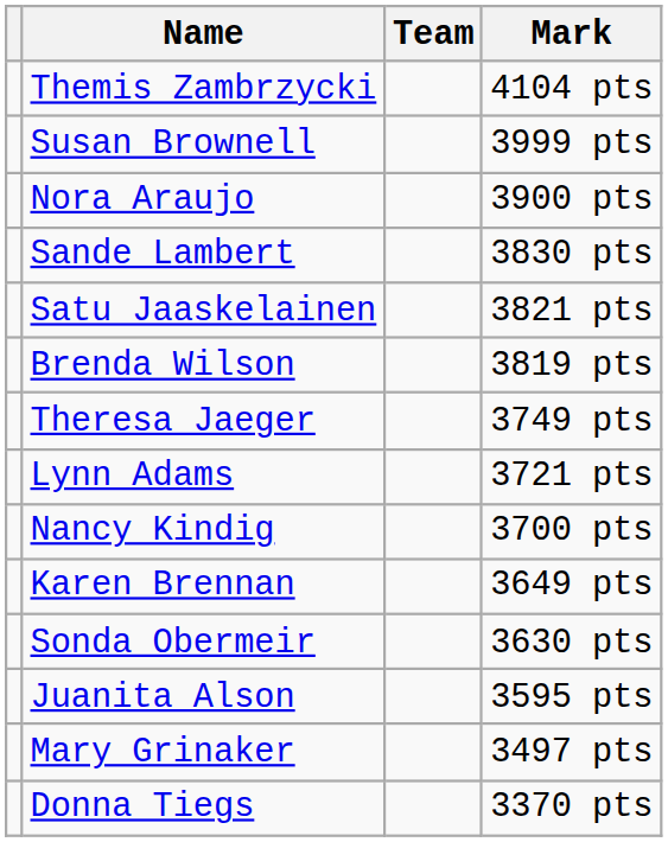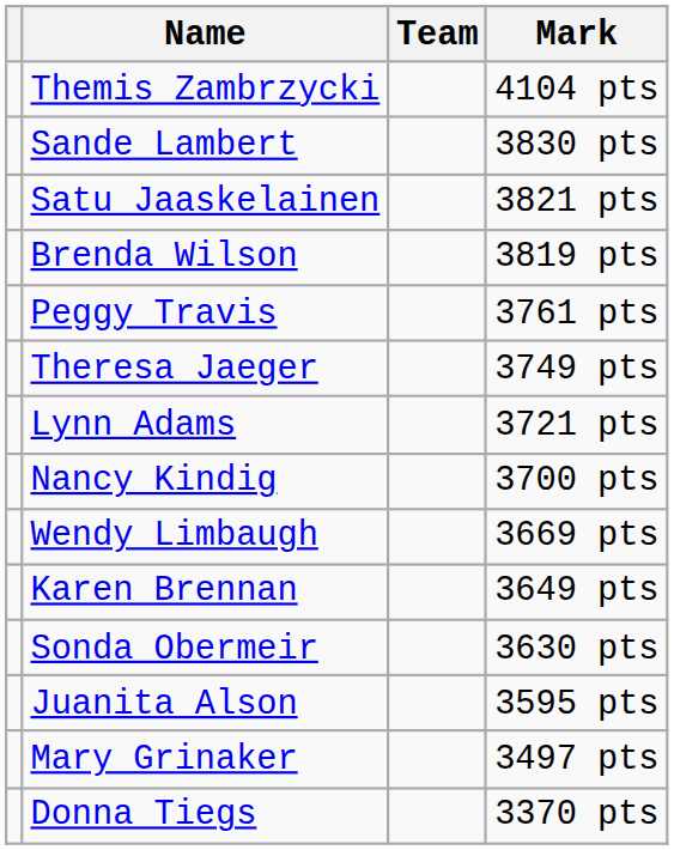 <table class=wikitable>
 <tr>
 <th></th>
 <th>Name</th>
 <th>Team</th>
 <th>Mark</th>
 </tr>
 <tr>
 <td></td>
 <td><a href='#'>Themis Zambrzycki</a></td>
 <td></td>
 <td>4104 pts</td>
-</tr>
-<tr>
-<td></td>
-<td><a href='#'>Susan Brownell</a></td>
-<td></td>
-<td>3999 pts</td>
-</tr>
-<tr>
-<td></td>
-<td><a href='#'>Nora Araujo</a></td>
-<td></td>
-<td>3900 pts</td>
 </tr>
 <tr>
 <td></td>
 <td><a href='#'>Sande Lambert</a></td>
 <td></td>
 <td>3830 pts</td>
 </tr>
 <tr>
 <td></td>
 <td><a href='#'>Satu Jaaskelainen</a></td>
 <td></td>
 <td>3821 pts</td>
 </tr>
 <tr>
 <td></td>
 <td><a href='#'>Brenda Wilson</a></td>
 <td></td>
 <td>3819 pts</td>
 </tr>
 <tr>
 <td></td>
+<td><a href='#'>Peggy Travis</a></td>
+<td></td>
+<td>3761 pts</td>
+</tr>
+<tr>
+<td></td>
 <td><a href='#'>Theresa Jaeger</a></td>
 <td></td>
 <td>3749 pts</td>
 </tr>
 <tr>
 <td></td>
 <td><a href='#'>Lynn Adams</a></td>
 <td></td>
 <td>3721 pts</td>
 </tr>
 <tr>
 <td></td>
 <td><a href='#'>Nancy Kindig</a></td>
 <td></td>
 <td>3700 pts</td>
+</tr>
+<tr>
+<td></td>
+<td><a href='#'>Wendy Limbaugh</a></td>
+<td></td>
+<td>3669 pts</td>
 </tr>
 <tr>
 <td></td>
 <td><a href='#'>Karen Brennan</a></td>
 <td></td>
 <td>3649 pts</td>
 </tr>
 <tr>
 <td></td>
 <td><a href='#'>Sonda Obermeir</a></td>
 <td></td>
 <td>3630 pts</td>
 </tr>
 <tr>
 <td></td>
 <td><a href='#'>Juanita Alson</a></td>
 <td></td>
 <td>3595 pts</td>
 </tr>
 <tr>
 <td></td>
 <td><a href='#'>Mary Grinaker</a></td>
 <td></td>
 <td>3497 pts</td>
 </tr>
 <tr>
 <td></td>
 <td><a href='#'>Donna Tiegs</a></td>
 <td></td>
 <td>3370 pts</td>
 </tr>
 </table>
